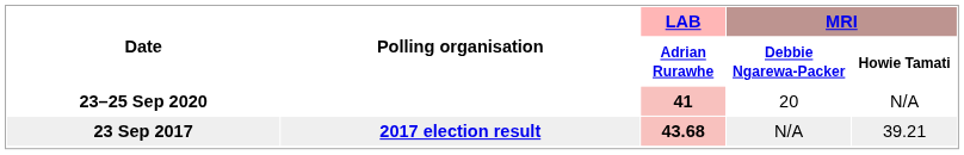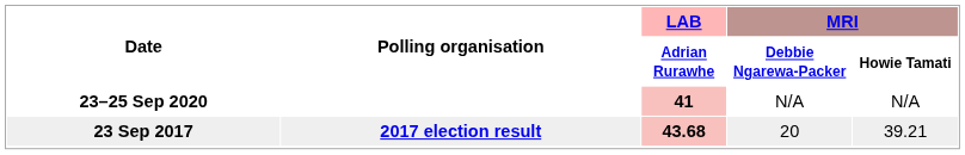 <table cellpadding="5" cellspacing="1" style="font-size:90%; line-height:14px; text-align:center; border: 1px solid #aaa">
 <tr>
 <th rowspan=2 style="width:15em;">Date</th>
 <th rowspan=2 style="width:20em;">Polling organisation</th>
 <th style="background-color:#FFB6B6;width:60px"><a href='#'>LAB</a></th>
 <th colspan=2 style="background-color:#BD9490;width:60px;"><a href='#'>MRI</a></th>
 </tr>
 <tr>
 <th><small><a href='#'>Adrian Rurawhe</a></small></th>
 <th><small><a href='#'>Debbie<br>Ngarewa-Packer</a></small></th>
 <th><small>Howie Tamati</small></th>
 </tr>
 <tr>
 <td><strong>23–25 Sep 2020</strong></td>
 <td></td>
 <td style="background:#F8C1BE"><strong>41</strong></td>
-<td>20</td>
+<td>N/A</td>
 <td>N/A</td>
 </tr>
 <tr style="background:#EFEFEF;">
 <td><strong>23 Sep 2017</strong></td>
 <td><strong><a href='#'>2017 election result</a></strong></td>
 <td style="background:#F8C1BE"><strong>43.68</strong></td>
-<td>N/A</td>
+<td>20</td>
 <td>39.21</td>
 </tr>
 <tr>
 </tr>
 </table>
